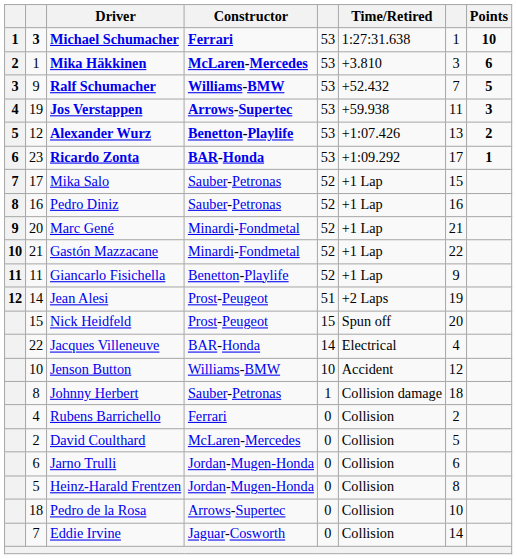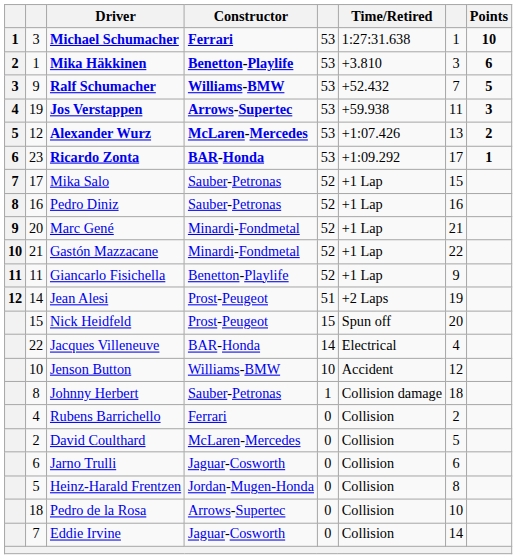 <table class="wikitable sortable" style="font-size: 85%;">
 <tr>
 <th scope="col"></th>
 <th scope="col"></th>
 <th scope="col">Driver</th>
 <th scope="col">Constructor</th>
 <th scope="col" class="unsortable"></th>
 <th scope="col" class="unsortable">Time/Retired</th>
 <th scope="col"></th>
 <th scope="col">Points</th>
 </tr>
 <tr>
 <th scope="row">1</th>
-<td align="center"><strong>3</strong></td>
+<td align="center">3</td>
 <td data-sort-value="SCH1"> <strong><a href='#'>Michael Schumacher</a></strong></td>
 <td><strong><a href='#'>Ferrari</a></strong></td>
 <td align="center">53</td>
 <td>1:27:31.638</td>
 <td align="center">1</td>
 <td align="center"><strong>10</strong></td>
 </tr>
 <tr>
 <th scope="row">2</th>
 <td align="center">1</td>
 <td data-sort-value="HAK"> <strong><a href='#'>Mika Häkkinen</a></strong></td>
-<td><strong><a href='#'>McLaren</a>-<a href='#'>Mercedes</a></strong></td>
+<td><strong><a href='#'>Benetton</a>-<a href='#'>Playlife</a></strong></td>
 <td align="center">53</td>
 <td>+3.810</td>
 <td align="center">3</td>
 <td align="center"><strong>6</strong></td>
 </tr>
 <tr>
 <th scope="row">3</th>
 <td align="center">9</td>
 <td data-sort-value="SCH2"> <strong><a href='#'>Ralf Schumacher</a></strong></td>
 <td><strong><a href='#'>Williams</a>-<a href='#'>BMW</a></strong></td>
 <td align="center">53</td>
 <td>+52.432</td>
 <td align="center">7</td>
 <td align="center"><strong>5</strong></td>
 </tr>
 <tr>
 <th scope="row">4</th>
 <td align="center">19</td>
 <td data-sort-value="VER"> <strong><a href='#'>Jos Verstappen</a></strong></td>
 <td><strong><a href='#'>Arrows</a>-<a href='#'>Supertec</a></strong></td>
 <td align="center">53</td>
 <td>+59.938</td>
 <td align="center">11</td>
 <td align="center"><strong>3</strong></td>
 </tr>
 <tr>
 <th scope="row">5</th>
 <td align="center">12</td>
 <td data-sort-value="WUR"> <strong><a href='#'>Alexander Wurz</a></strong></td>
-<td><strong><a href='#'>Benetton</a>-<a href='#'>Playlife</a></strong></td>
+<td><strong><a href='#'>McLaren</a>-<a href='#'>Mercedes</a></strong></td>
 <td align="center">53</td>
 <td>+1:07.426</td>
 <td align="center">13</td>
 <td align="center"><strong>2</strong></td>
 </tr>
 <tr>
 <th scope="row">6</th>
 <td align="center">23</td>
 <td data-sort-value="ZON"> <strong><a href='#'>Ricardo Zonta</a></strong></td>
 <td><strong><a href='#'>BAR</a>-<a href='#'>Honda</a></strong></td>
 <td align="center">53</td>
 <td>+1:09.292</td>
 <td align="center">17</td>
 <td align="center"><strong>1</strong></td>
 </tr>
 <tr>
 <th scope="row">7</th>
 <td align="center">17</td>
 <td data-sort-value="SAL"> <a href='#'>Mika Salo</a></td>
 <td><a href='#'>Sauber</a>-<a href='#'>Petronas</a></td>
 <td align="center">52</td>
 <td>+1 Lap</td>
 <td align="center">15</td>
 <td> </td>
 </tr>
 <tr>
 <th scope="row">8</th>
 <td align="center">16</td>
 <td data-sort-value="DIN"> <a href='#'>Pedro Diniz</a></td>
 <td><a href='#'>Sauber</a>-<a href='#'>Petronas</a></td>
 <td align="center">52</td>
 <td>+1 Lap</td>
 <td align="center">16</td>
 <td> </td>
 </tr>
 <tr>
 <th scope="row">9</th>
 <td align="center">20</td>
 <td data-sort-value="GEN"> <a href='#'>Marc Gené</a></td>
 <td><a href='#'>Minardi</a>-<a href='#'>Fondmetal</a></td>
 <td align="center">52</td>
 <td>+1 Lap</td>
 <td align="center">21</td>
 <td> </td>
 </tr>
 <tr>
 <th scope="row">10</th>
 <td align="center">21</td>
 <td data-sort-value="MAZ"> <a href='#'>Gastón Mazzacane</a></td>
 <td><a href='#'>Minardi</a>-<a href='#'>Fondmetal</a></td>
 <td align="center">52</td>
 <td>+1 Lap</td>
 <td align="center">22</td>
 <td> </td>
 </tr>
 <tr>
 <th scope="row">11</th>
 <td align="center">11</td>
 <td data-sort-value="FIS"> <a href='#'>Giancarlo Fisichella</a></td>
 <td><a href='#'>Benetton</a>-<a href='#'>Playlife</a></td>
 <td align="center">52</td>
 <td>+1 Lap</td>
 <td align="center">9</td>
 <td> </td>
 </tr>
 <tr>
 <th scope="row">12</th>
 <td align="center">14</td>
 <td data-sort-value="ALE"> <a href='#'>Jean Alesi</a></td>
 <td><a href='#'>Prost</a>-<a href='#'>Peugeot</a></td>
 <td align="center">51</td>
 <td>+2 Laps</td>
 <td align="center">19</td>
 <td> </td>
 </tr>
 <tr>
 <th scope="row" data-sort-value="13"></th>
 <td align="center">15</td>
 <td data-sort-value="HEI"> <a href='#'>Nick Heidfeld</a></td>
 <td><a href='#'>Prost</a>-<a href='#'>Peugeot</a></td>
 <td align="center">15</td>
 <td>Spun off</td>
 <td align="center">20</td>
 <td> </td>
 </tr>
 <tr>
 <th scope="row" data-sort-value="14"></th>
 <td align="center">22</td>
 <td data-sort-value="VIL"> <a href='#'>Jacques Villeneuve</a></td>
 <td><a href='#'>BAR</a>-<a href='#'>Honda</a></td>
 <td align="center">14</td>
 <td>Electrical</td>
 <td align="center">4</td>
 <td> </td>
 </tr>
 <tr>
 <th scope="row" data-sort-value="15"></th>
 <td align="center">10</td>
 <td data-sort-value="BUT"> <a href='#'>Jenson Button</a></td>
 <td><a href='#'>Williams</a>-<a href='#'>BMW</a></td>
 <td align="center">10</td>
 <td>Accident</td>
 <td align="center">12</td>
 <td> </td>
 </tr>
 <tr>
 <th scope="row" data-sort-value="16"></th>
 <td align="center">8</td>
 <td data-sort-value="HER"> <a href='#'>Johnny Herbert</a></td>
 <td><a href='#'>Sauber</a>-<a href='#'>Petronas</a></td>
 <td align="center">1</td>
 <td>Collision damage</td>
 <td align="center">18</td>
 <td> </td>
 </tr>
 <tr>
 <th scope="row" data-sort-value="17"></th>
 <td align="center">4</td>
 <td data-sort-value="BAR"> <a href='#'>Rubens Barrichello</a></td>
 <td><a href='#'>Ferrari</a></td>
 <td align="center">0</td>
 <td>Collision</td>
 <td align="center">2</td>
 <td> </td>
 </tr>
 <tr>
 <th scope="row" data-sort-value="18"></th>
 <td align="center">2</td>
 <td data-sort-value="COU"> <a href='#'>David Coulthard</a></td>
 <td><a href='#'>McLaren</a>-<a href='#'>Mercedes</a></td>
 <td align="center">0</td>
 <td>Collision</td>
 <td align="center">5</td>
 <td> </td>
 </tr>
 <tr>
 <th scope="row" data-sort-value="19"></th>
 <td align="center">6</td>
 <td data-sort-value="TRU"> <a href='#'>Jarno Trulli</a></td>
-<td><a href='#'>Jordan</a>-<a href='#'>Mugen-Honda</a></td>
+<td><a href='#'>Jaguar</a>-<a href='#'>Cosworth</a></td>
 <td align="center">0</td>
 <td>Collision</td>
 <td align="center">6</td>
 <td> </td>
 </tr>
 <tr>
 <th scope="row" data-sort-value="20"></th>
 <td align="center">5</td>
 <td data-sort-value="FRE"> <a href='#'>Heinz-Harald Frentzen</a></td>
 <td><a href='#'>Jordan</a>-<a href='#'>Mugen-Honda</a></td>
 <td align="center">0</td>
 <td>Collision</td>
 <td align="center">8</td>
 <td> </td>
 </tr>
 <tr>
 <th scope="row" data-sort-value="21"></th>
 <td align="center">18</td>
 <td data-sort-value="DEL"> <a href='#'>Pedro de la Rosa</a></td>
 <td><a href='#'>Arrows</a>-<a href='#'>Supertec</a></td>
 <td align="center">0</td>
 <td>Collision</td>
 <td align="center">10</td>
 <td> </td>
 </tr>
 <tr>
 <th scope="row" data-sort-value="22"></th>
 <td align="center">7</td>
 <td data-sort-value="IRV"> <a href='#'>Eddie Irvine</a></td>
 <td><a href='#'>Jaguar</a>-<a href='#'>Cosworth</a></td>
 <td align="center">0</td>
 <td>Collision</td>
 <td align="center">14</td>
 <td> </td>
 </tr>
 <tr class="sortbottom">
 <th colspan=8></th>
 </tr>
 </table>
